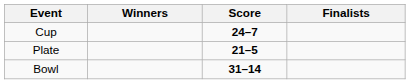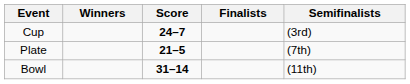 <table class="wikitable" width=550 style="text-align: center">
 <tr>
 <th>Event</th>
 <th>Winners</th>
 <th>Score</th>
 <th>Finalists</th>
+<th>Semifinalists</th>
 </tr>
 <tr>
 <td>Cup</td>
 <td align=left><strong></strong></td>
 <td><strong>24–7</strong></td>
 <td align=left></td>
+<td align=left> (3rd)<br></td>
 </tr>
 <tr>
 <td>Plate</td>
 <td align=left><strong></strong></td>
 <td><strong>21–5</strong></td>
 <td align=left></td>
+<td align=left> (7th)<br></td>
 </tr>
 <tr>
 <td>Bowl</td>
 <td align=left><strong></strong></td>
 <td><strong>31–14</strong></td>
 <td align=left></td>
+<td align=left> (11th)<br></td>
 </tr>
 </table>
